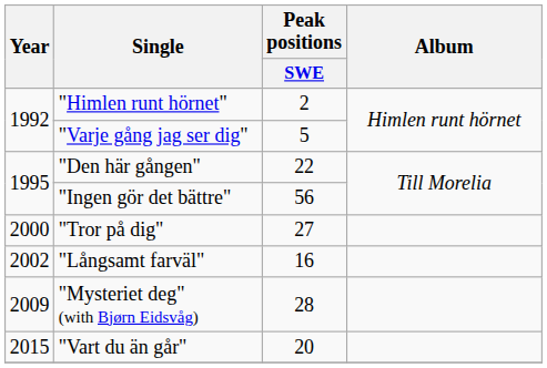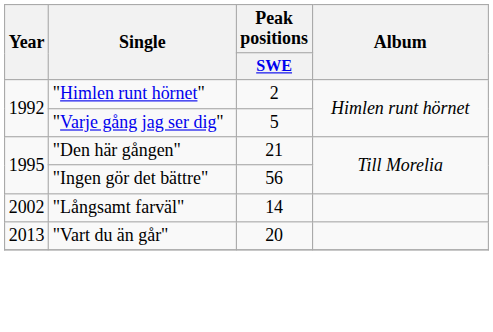 <table class="wikitable">
 <tr>
 <th rowspan="2" width="10">Year</th>
 <th rowspan="2" width="160">Single</th>
 <th width="20">Peak positions</th>
 <th rowspan="2" width="150">Album</th>
 </tr>
 <tr>
 <th scope="col" style="width:3em;font-size:90%;"><a href='#'>SWE</a><br></th>
 </tr>
 <tr>
 <td style="text-align:center;" rowspan=2>1992</td>
 <td>"<a href='#'>Himlen runt hörnet</a>"</td>
 <td style="text-align:center;">2</td>
 <td style="text-align:center;" rowspan=2><em>Himlen runt hörnet</em></td>
 </tr>
 <tr>
 <td>"<a href='#'>Varje gång jag ser dig</a>"</td>
 <td style="text-align:center;">5</td>
 </tr>
 <tr>
 <td style="text-align:center;" rowspan=2>1995</td>
 <td>"Den här gången"</td>
-<td style="text-align:center;">22</td>
+<td style="text-align:center;">21</td>
 <td style="text-align:center;" rowspan=2><em>Till Morelia</em></td>
 </tr>
 <tr>
 <td>"Ingen gör det bättre"</td>
 <td style="text-align:center;">56</td>
 </tr>
 <tr>
-<td style="text-align:center;" rowspan=1>2000</td>
-<td>"Tror på dig"</td>
-<td style="text-align:center;">27</td>
-<td style="text-align:center;" rowspan=1></td>
-</tr>
-<tr>
 <td style="text-align:center;">2002</td>
 <td>"Långsamt farväl"</td>
-<td style="text-align:center;">16</td>
+<td style="text-align:center;">14</td>
 <td style="text-align:center;"></td>
 </tr>
 <tr>
-<td style="text-align:center;">2009</td>
-<td>"Mysteriet deg"<br><small>(with <a href='#'>Bjørn Eidsvåg</a>)</small></td>
-<td style="text-align:center;">28</td>
-<td style="text-align:center;"></td>
-</tr>
-<tr>
-<td style="text-align:center;">2015</td>
+<td style="text-align:center;">2013</td>
 <td>"Vart du än går"</td>
 <td style="text-align:center;">20</td>
 <td style="text-align:center;"></td>
 </tr>
 <tr>
 </tr>
 </table>
